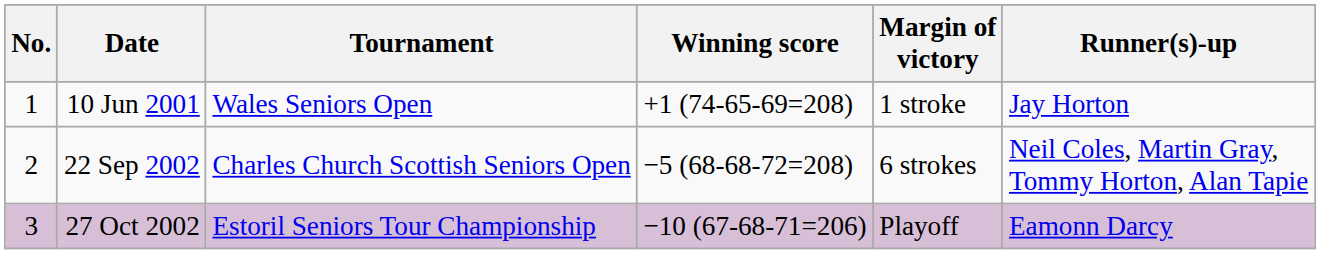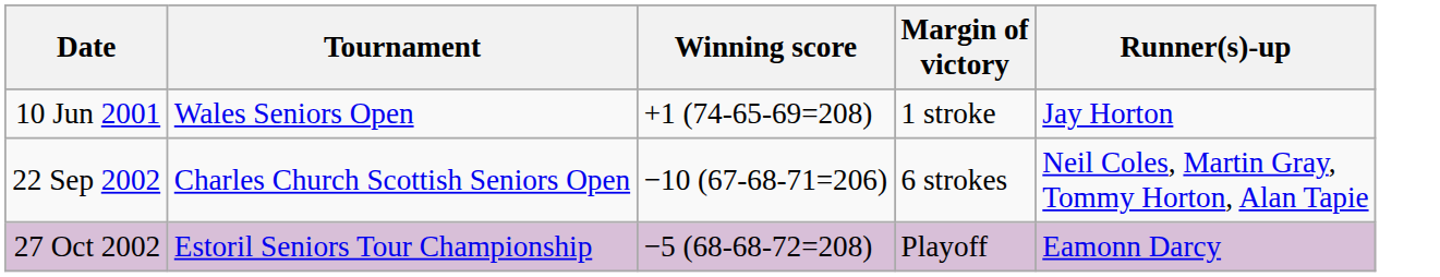 <table class="wikitable" style="font-size:95%;">
 <tr>
-<th>No.</th>
 <th>Date</th>
 <th>Tournament</th>
 <th>Winning score</th>
 <th>Margin of<br>victory</th>
 <th>Runner(s)-up</th>
 </tr>
 <tr>
-<td align=center>1</td>
 <td align=right>10 Jun <a href='#'>2001</a></td>
 <td><a href='#'>Wales Seniors Open</a></td>
 <td>+1 (74-65-69=208)</td>
 <td>1 stroke</td>
 <td> <a href='#'>Jay Horton</a></td>
 </tr>
 <tr>
-<td align=center>2</td>
 <td align=right>22 Sep <a href='#'>2002</a></td>
 <td><a href='#'>Charles Church Scottish Seniors Open</a></td>
-<td>−5 (68-68-72=208)</td>
+<td>−10 (67-68-71=206)</td>
 <td>6 strokes</td>
 <td> <a href='#'>Neil Coles</a>,  <a href='#'>Martin Gray</a>,<br> <a href='#'>Tommy Horton</a>,  <a href='#'>Alan Tapie</a></td>
 </tr>
 <tr style="background:thistle;">
-<td align=center>3</td>
 <td align=right>27 Oct 2002</td>
 <td><a href='#'>Estoril Seniors Tour Championship</a></td>
-<td>−10 (67-68-71=206)</td>
+<td>−5 (68-68-72=208)</td>
 <td>Playoff</td>
 <td> <a href='#'>Eamonn Darcy</a></td>
 </tr>
 </table>
